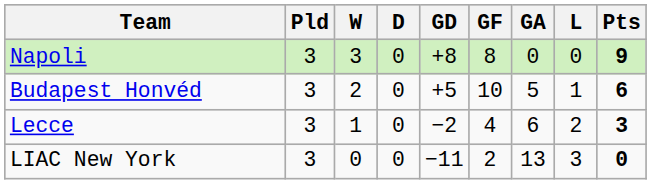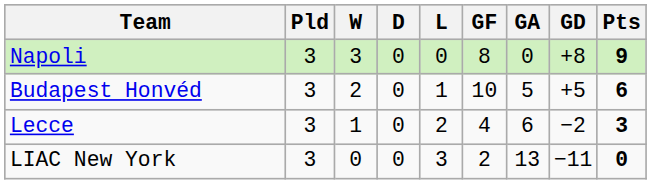 <table class=wikitable style="text-align:center">
 <tr>
 <th width=165>Team</th>
 <th width=20>Pld</th>
 <th width=20>W</th>
 <th width=20>D</th>
-<th width=20>GD</th>
+<th width=20>L</th>
 <th width=20>GF</th>
 <th width=20>GA</th>
-<th width=20>L</th>
+<th width=20>GD</th>
 <th width=20>Pts</th>
 </tr>
 <tr bgcolor=d0f0c0>
 <td style="text-align:left"> <a href='#'>Napoli</a></td>
 <td>3</td>
 <td>3</td>
 <td>0</td>
-<td>+8</td>
+<td>0</td>
 <td>8</td>
 <td>0</td>
-<td>0</td>
+<td>+8</td>
 <td><strong>9</strong></td>
 </tr>
 <tr>
 <td style="text-align:left"> <a href='#'>Budapest Honvéd</a></td>
 <td>3</td>
 <td>2</td>
 <td>0</td>
-<td>+5</td>
+<td>1</td>
 <td>10</td>
 <td>5</td>
-<td>1</td>
+<td>+5</td>
 <td><strong>6</strong></td>
 </tr>
 <tr>
 <td style="text-align:left"> <a href='#'>Lecce</a></td>
 <td>3</td>
 <td>1</td>
 <td>0</td>
-<td>−2</td>
+<td>2</td>
 <td>4</td>
 <td>6</td>
-<td>2</td>
+<td>−2</td>
 <td><strong>3</strong></td>
 </tr>
 <tr>
 <td style="text-align:left"> LIAC New York</td>
 <td>3</td>
 <td>0</td>
 <td>0</td>
-<td>−11</td>
+<td>3</td>
 <td>2</td>
 <td>13</td>
-<td>3</td>
+<td>−11</td>
 <td><strong>0</strong></td>
 </tr>
 </table>
